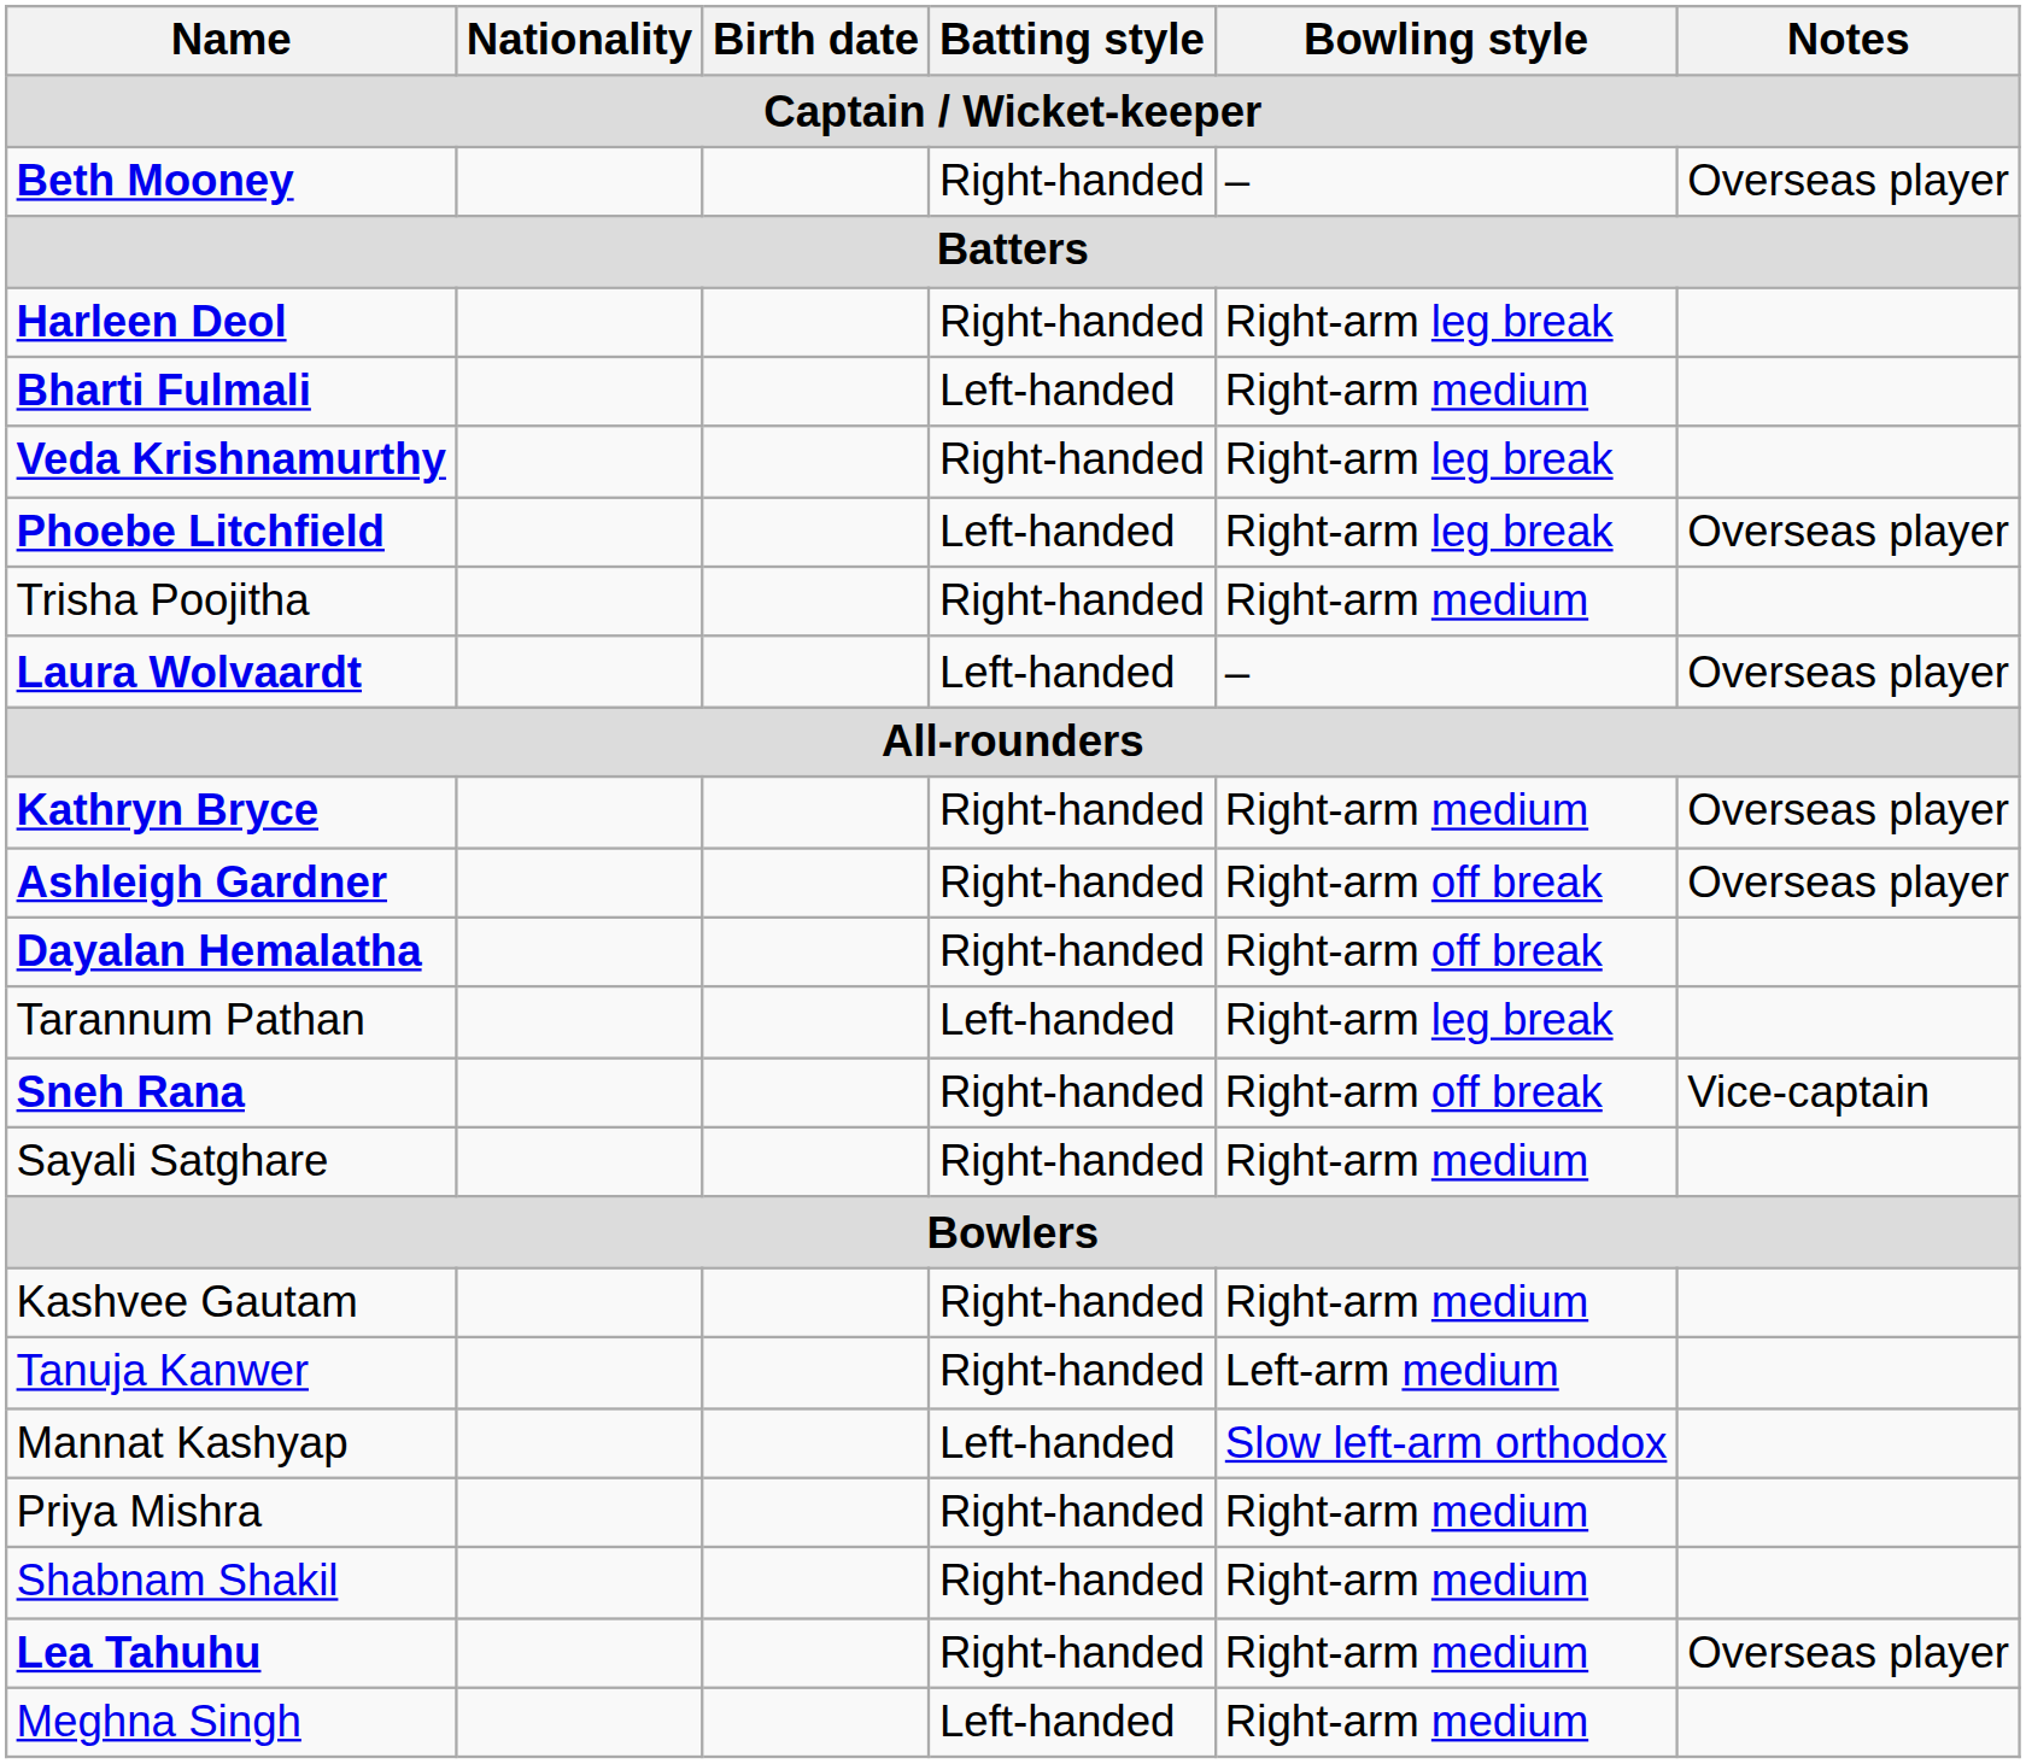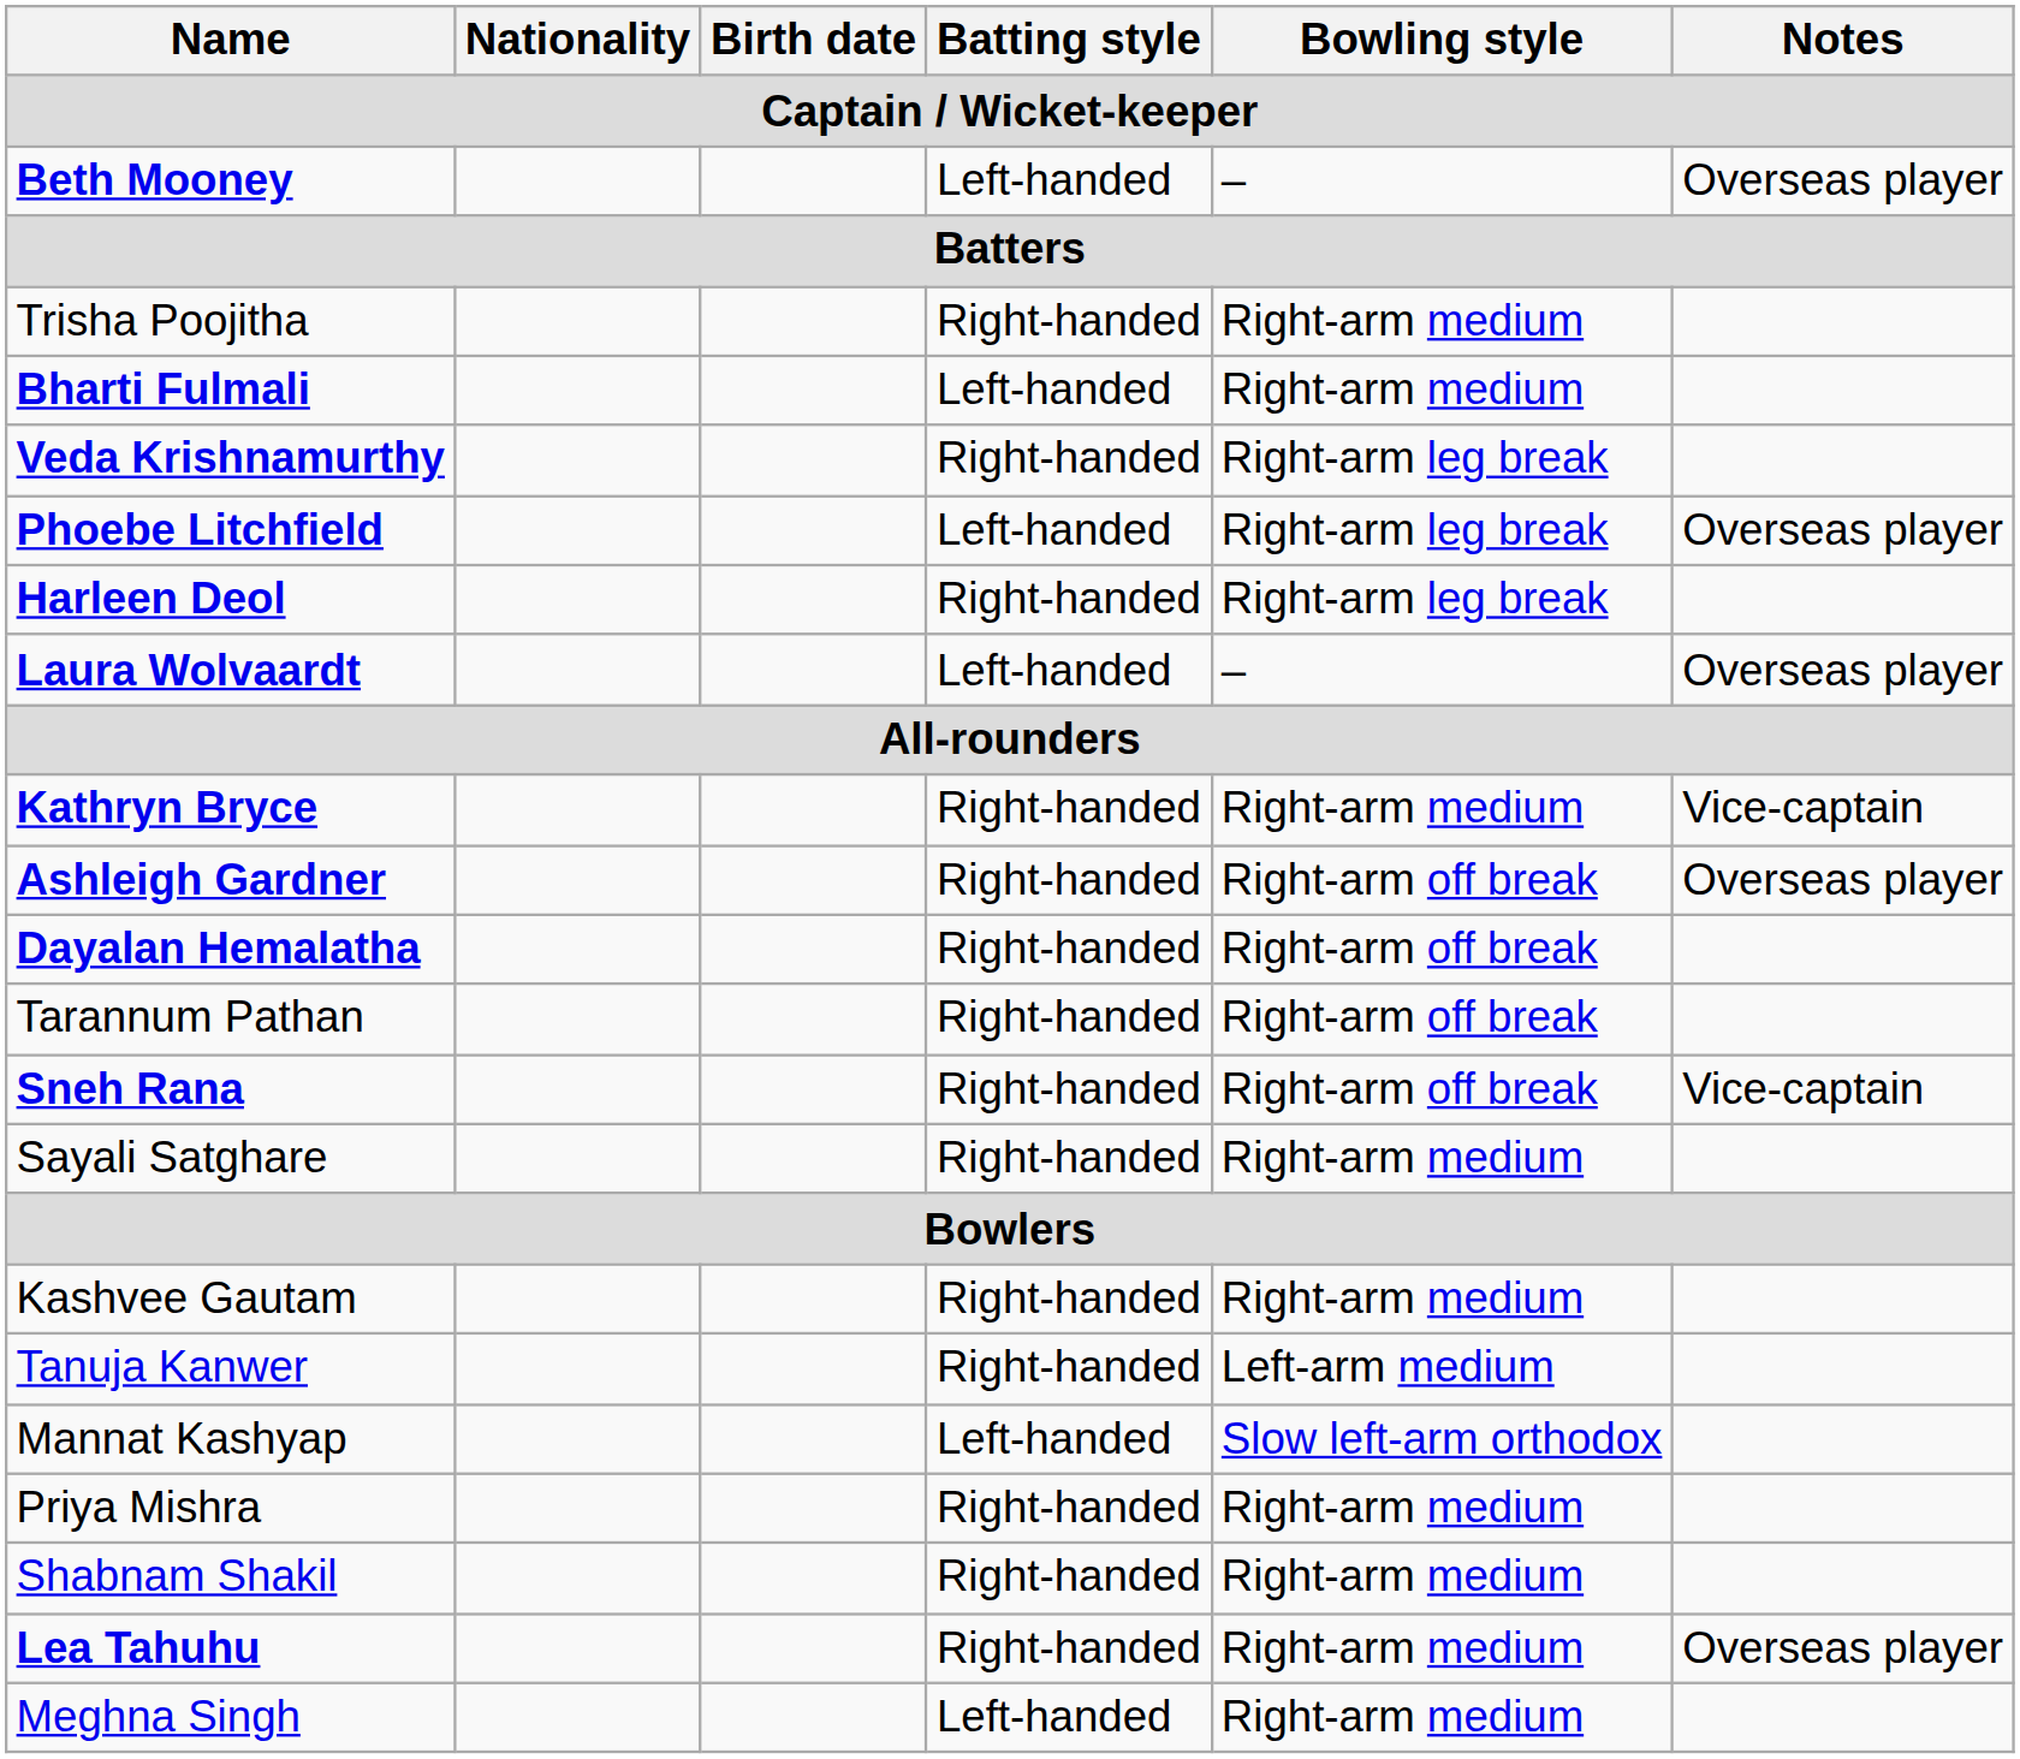 <table class="wikitable">
 <tr>
 <th>Name</th>
 <th>Nationality</th>
 <th>Birth date</th>
 <th>Batting style</th>
 <th>Bowling style</th>
 <th>Notes</th>
 </tr>
 <tr>
 <th colspan="6" style="background:#dcdcdc">Captain / Wicket-keeper</th>
 </tr>
 <tr>
 <td><strong><a href='#'>Beth Mooney</a></strong></td>
 <td></td>
 <td></td>
-<td>Right-handed</td>
+<td>Left-handed</td>
 <td>–</td>
 <td>Overseas player</td>
 </tr>
 <tr>
 <th colspan="6" style="background:#dcdcdc">Batters</th>
 </tr>
 <tr>
-<td><strong><a href='#'>Harleen Deol</a></strong></td>
+<td>Trisha Poojitha</td>
 <td></td>
 <td></td>
 <td>Right-handed</td>
-<td>Right-arm <a href='#'>leg break</a></td>
+<td>Right-arm <a href='#'>medium</a></td>
 <td></td>
 </tr>
 <tr>
 <td><strong><a href='#'>Bharti Fulmali</a></strong> </td>
 <td></td>
 <td></td>
 <td>Left-handed</td>
 <td>Right-arm <a href='#'>medium</a></td>
 <td></td>
 </tr>
 <tr>
 <td><strong><a href='#'>Veda Krishnamurthy</a></strong></td>
 <td></td>
 <td></td>
 <td>Right-handed</td>
 <td>Right-arm <a href='#'>leg break</a></td>
 <td></td>
 </tr>
 <tr>
 <td><strong><a href='#'>Phoebe Litchfield</a></strong></td>
 <td></td>
 <td></td>
 <td>Left-handed</td>
 <td>Right-arm <a href='#'>leg break</a></td>
 <td>Overseas player</td>
 </tr>
 <tr>
-<td>Trisha Poojitha</td>
+<td><strong><a href='#'>Harleen Deol</a></strong></td>
 <td></td>
 <td></td>
 <td>Right-handed</td>
-<td>Right-arm <a href='#'>medium</a></td>
+<td>Right-arm <a href='#'>leg break</a></td>
 <td></td>
 </tr>
 <tr>
 <td><strong><a href='#'>Laura Wolvaardt</a></strong></td>
 <td></td>
 <td></td>
 <td>Left-handed</td>
 <td>–</td>
 <td>Overseas player</td>
 </tr>
 <tr>
 <th colspan="6" style="background:#dcdcdc">All-rounders</th>
 </tr>
 <tr>
 <td><strong><a href='#'>Kathryn Bryce</a></strong></td>
 <td></td>
 <td></td>
 <td>Right-handed</td>
 <td>Right-arm <a href='#'>medium</a></td>
-<td>Overseas player</td>
+<td>Vice-captain</td>
 </tr>
 <tr>
 <td><strong><a href='#'>Ashleigh Gardner</a></strong></td>
 <td></td>
 <td></td>
 <td>Right-handed</td>
 <td>Right-arm <a href='#'>off break</a></td>
 <td>Overseas player</td>
 </tr>
 <tr>
 <td><strong><a href='#'>Dayalan Hemalatha</a></strong></td>
 <td></td>
 <td></td>
 <td>Right-handed</td>
 <td>Right-arm <a href='#'>off break</a></td>
 <td></td>
 </tr>
 <tr>
 <td>Tarannum Pathan</td>
 <td></td>
 <td></td>
-<td>Left-handed</td>
-<td>Right-arm <a href='#'>leg break</a></td>
+<td>Right-handed</td>
+<td>Right-arm <a href='#'>off break</a></td>
 <td></td>
 </tr>
 <tr>
 <td><strong><a href='#'>Sneh Rana</a></strong></td>
 <td></td>
 <td></td>
 <td>Right-handed</td>
 <td>Right-arm <a href='#'>off break</a></td>
 <td>Vice-captain</td>
 </tr>
 <tr>
 <td>Sayali Satghare </td>
 <td></td>
 <td></td>
 <td>Right-handed</td>
 <td>Right-arm <a href='#'>medium</a></td>
 <td></td>
 </tr>
 <tr>
 <th colspan="6" style="background:#dcdcdc">Bowlers</th>
 </tr>
 <tr>
 <td>Kashvee Gautam</td>
 <td></td>
 <td></td>
 <td>Right-handed</td>
 <td>Right-arm <a href='#'>medium</a></td>
 <td></td>
 </tr>
 <tr>
 <td><a href='#'>Tanuja Kanwer</a></td>
 <td></td>
 <td></td>
 <td>Right-handed</td>
 <td>Left-arm <a href='#'>medium</a></td>
 <td></td>
 </tr>
 <tr>
 <td>Mannat Kashyap</td>
 <td></td>
 <td></td>
 <td>Left-handed</td>
 <td><a href='#'>Slow left-arm orthodox</a></td>
 <td></td>
 </tr>
 <tr>
 <td>Priya Mishra</td>
 <td></td>
 <td></td>
 <td>Right-handed</td>
 <td>Right-arm <a href='#'>medium</a></td>
 <td></td>
 </tr>
 <tr>
 <td><a href='#'>Shabnam Shakil</a></td>
 <td></td>
 <td></td>
 <td>Right-handed</td>
 <td>Right-arm <a href='#'>medium</a></td>
 <td></td>
 </tr>
 <tr>
 <td><strong><a href='#'>Lea Tahuhu</a></strong> </td>
 <td></td>
 <td></td>
 <td>Right-handed</td>
 <td>Right-arm <a href='#'>medium</a></td>
 <td>Overseas player</td>
 </tr>
 <tr>
 <td><a href='#'>Meghna Singh</a></td>
 <td></td>
 <td></td>
 <td>Left-handed</td>
 <td>Right-arm <a href='#'>medium</a></td>
 <td></td>
 </tr>
 </table>
